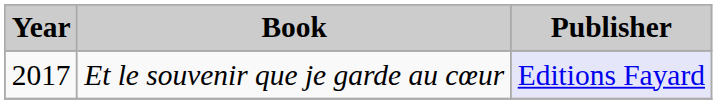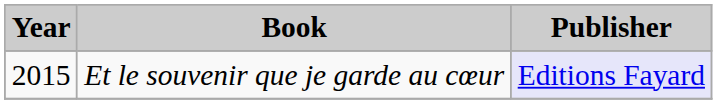 <table class="wikitable">
 <tr>
 <th style="background: #CCCCCC;">Year</th>
 <th style="background: #CCCCCC;">Book</th>
 <th style="background: #CCCCCC;">Publisher</th>
 </tr>
 <tr>
-<td>2017</td>
+<td>2015</td>
 <td><em>Et le souvenir que je garde au cœur</em></td>
 <td style="background: lavender;"><a href='#'>Editions Fayard</a></td>
 </tr>
 <tr>
 </tr>
 </table>
